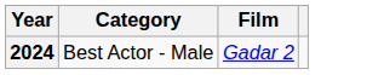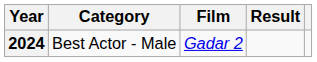 <table class="wikitable">
 <tr>
 <th>Year</th>
 <th>Category</th>
 <th>Film</th>
+<th>Result</th>
 <th></th>
 </tr>
 <tr>
 <th>2024</th>
 <td>Best Actor - Male</td>
 <td><em><a href='#'>Gadar 2</a></em></td>
 <td></td>
+<td></td>
 </tr>
 </table>
